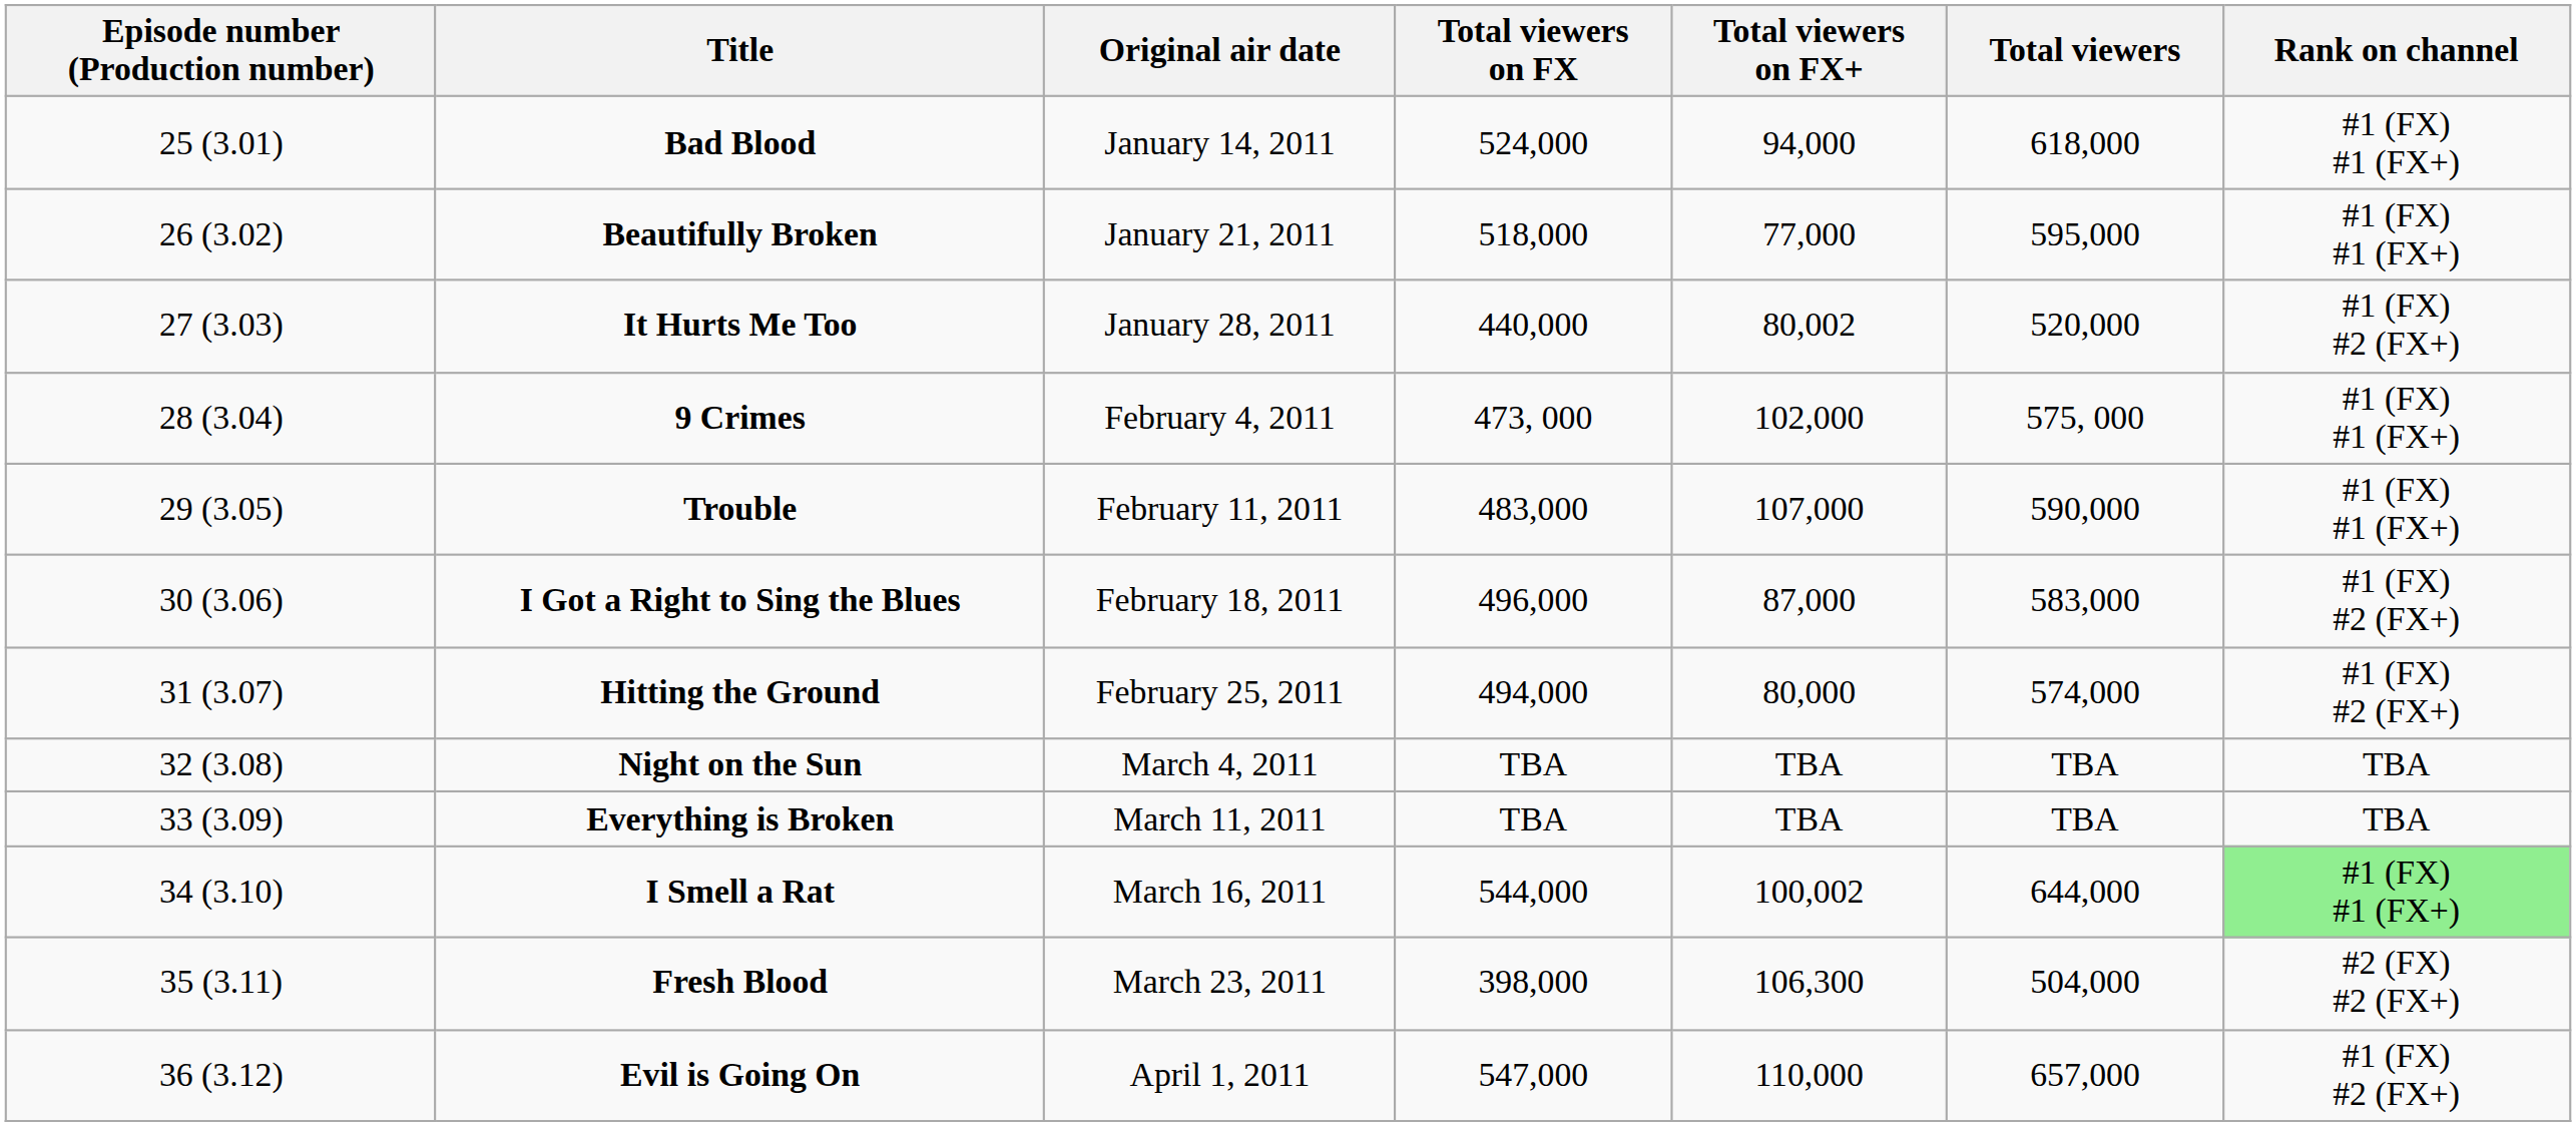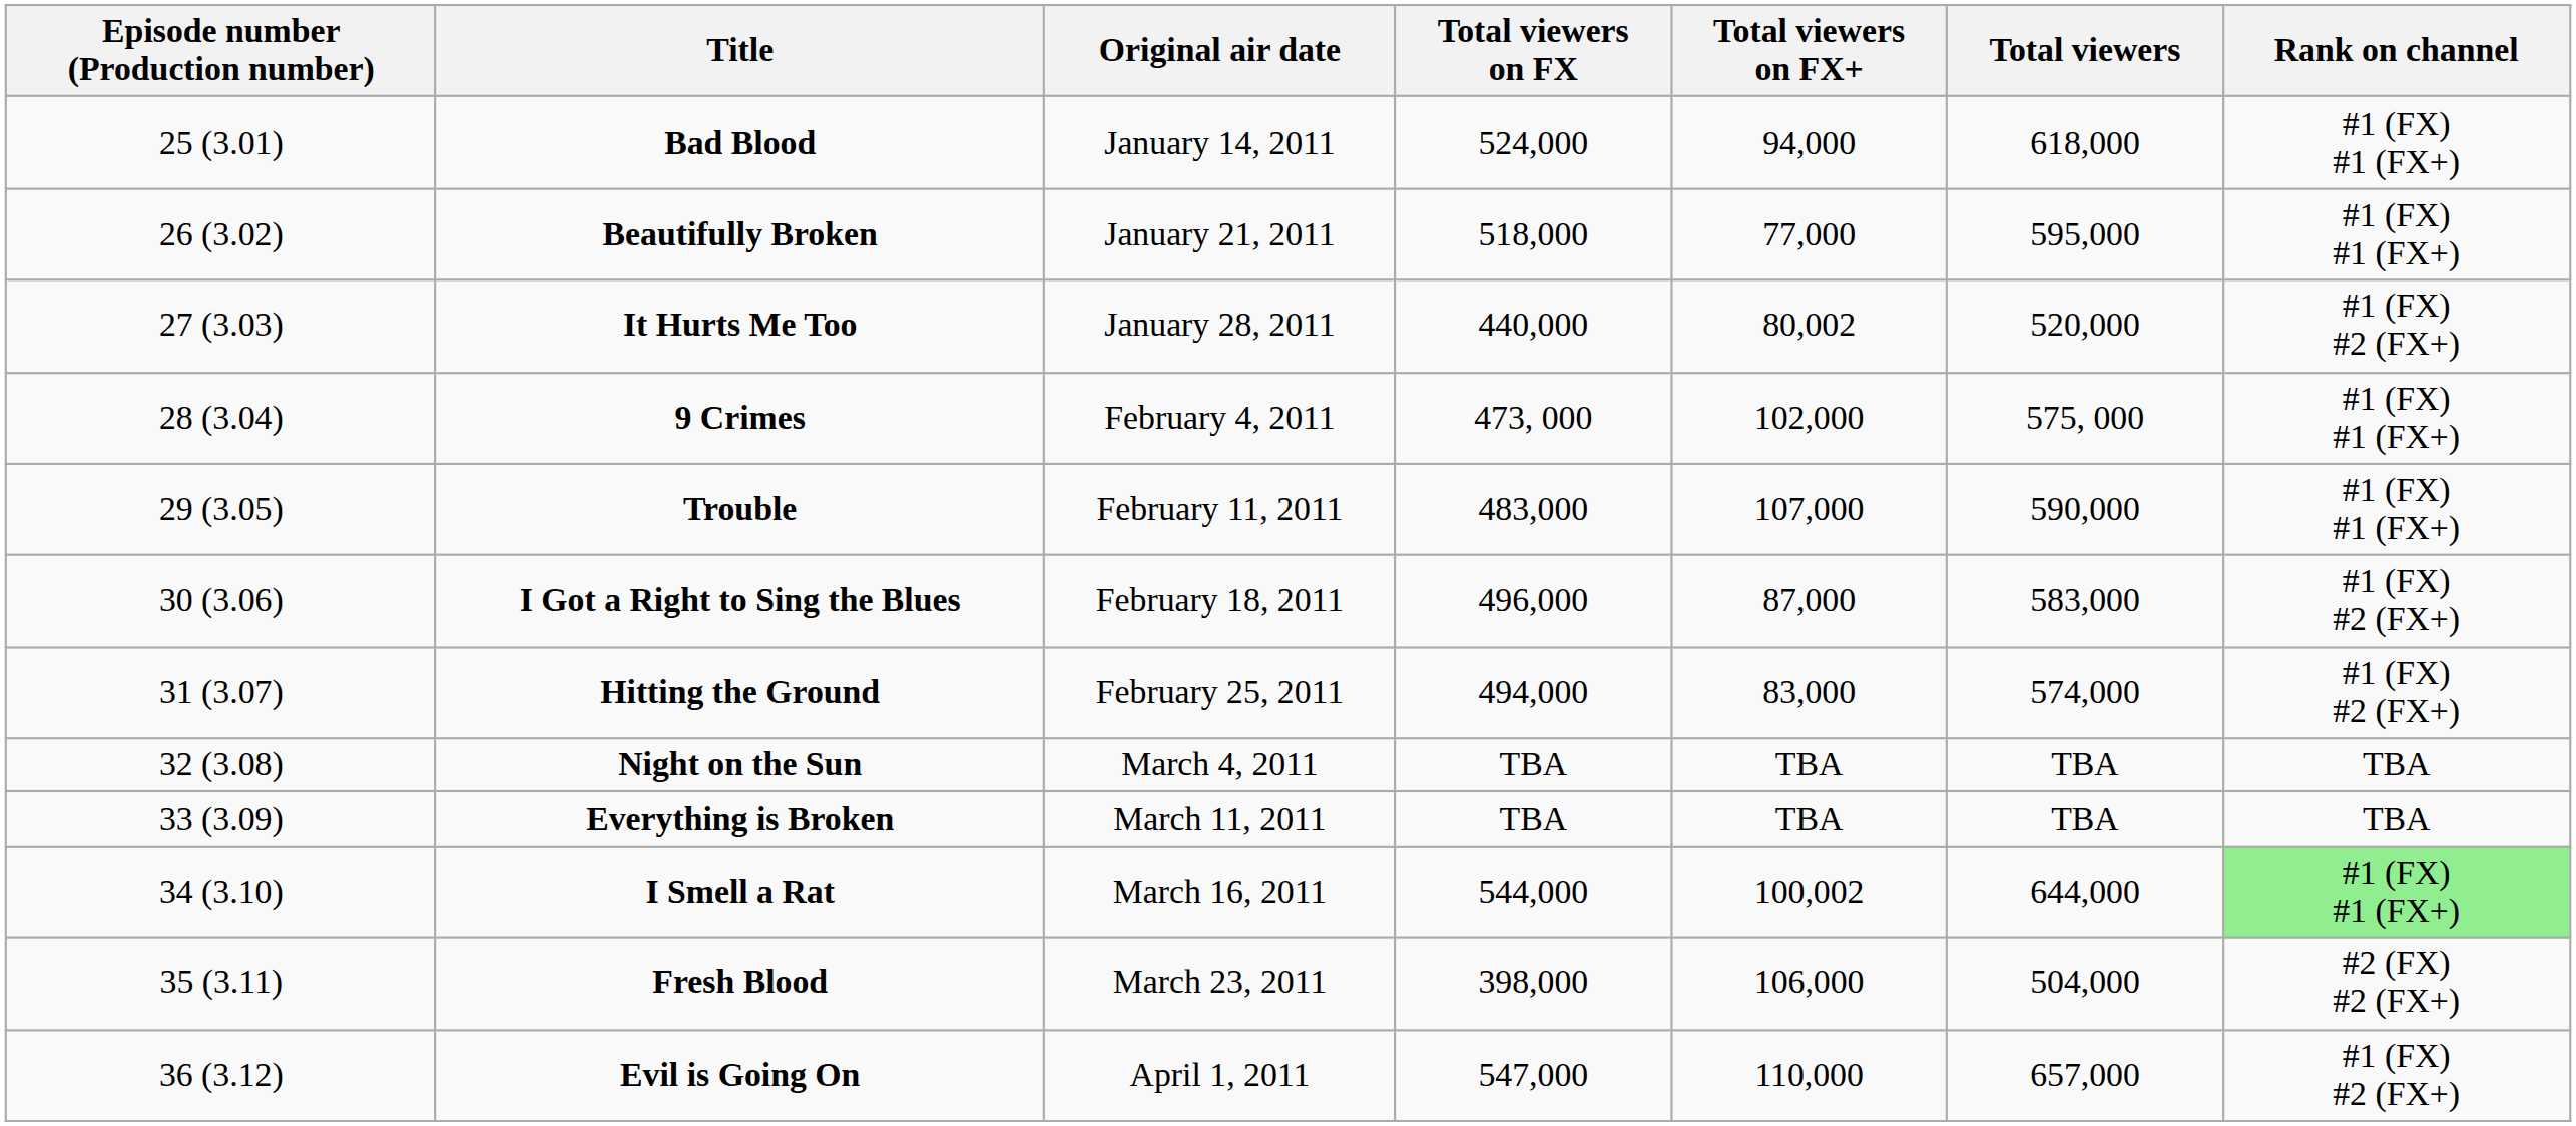 <table class="wikitable" style="text-align:center; width: 96%; margin-left: auto; margin-right: auto;">
 <tr>
 <th>Episode number<br>(Production number)</th>
 <th>Title</th>
 <th>Original air date</th>
 <th>Total viewers<br>on FX</th>
 <th>Total viewers<br>on FX+</th>
 <th>Total viewers</th>
 <th>Rank on channel</th>
 </tr>
 <tr>
 <td>25 (3.01)</td>
 <td><strong>Bad Blood</strong></td>
 <td>January 14, 2011</td>
 <td>524,000</td>
 <td>94,000</td>
 <td>618,000</td>
 <td>#1 (FX)<br>#1 (FX+)</td>
 </tr>
 <tr>
 <td>26 (3.02)</td>
 <td><strong>Beautifully Broken</strong></td>
 <td>January 21, 2011</td>
 <td>518,000</td>
 <td>77,000</td>
 <td>595,000</td>
 <td>#1 (FX)<br>#1 (FX+)</td>
 </tr>
 <tr>
 <td>27 (3.03)</td>
 <td><strong>It Hurts Me Too</strong></td>
 <td>January 28, 2011</td>
 <td>440,000</td>
 <td>80,002</td>
 <td>520,000</td>
 <td>#1 (FX)<br>#2 (FX+)</td>
 </tr>
 <tr>
 <td>28 (3.04)</td>
 <td><strong>9 Crimes</strong></td>
 <td>February 4, 2011</td>
 <td>473, 000</td>
 <td>102,000</td>
 <td>575, 000</td>
 <td>#1 (FX)<br>#1 (FX+)</td>
 </tr>
 <tr>
 <td>29 (3.05)</td>
 <td><strong>Trouble</strong></td>
 <td>February 11, 2011</td>
 <td>483,000</td>
 <td>107,000</td>
 <td>590,000</td>
 <td>#1 (FX)<br>#1 (FX+)</td>
 </tr>
 <tr>
 <td>30 (3.06)</td>
 <td><strong>I Got a Right to Sing the Blues</strong></td>
 <td>February 18, 2011</td>
 <td>496,000</td>
 <td>87,000</td>
 <td>583,000</td>
 <td>#1 (FX)<br>#2 (FX+)</td>
 </tr>
 <tr>
 <td>31 (3.07)</td>
 <td><strong>Hitting the Ground</strong></td>
 <td>February 25, 2011</td>
 <td>494,000</td>
-<td>80,000</td>
+<td>83,000</td>
 <td>574,000</td>
 <td>#1 (FX)<br>#2 (FX+)</td>
 </tr>
 <tr>
 <td>32 (3.08)</td>
 <td><strong>Night on the Sun</strong></td>
 <td>March 4, 2011</td>
 <td>TBA</td>
 <td>TBA</td>
 <td>TBA</td>
 <td>TBA</td>
 </tr>
 <tr>
 <td>33 (3.09)</td>
 <td><strong>Everything is Broken</strong></td>
 <td>March 11, 2011</td>
 <td>TBA</td>
 <td>TBA</td>
 <td>TBA</td>
 <td>TBA</td>
 </tr>
 <tr>
 <td>34 (3.10)</td>
 <td><strong>I Smell a Rat</strong></td>
 <td>March 16, 2011</td>
 <td>544,000</td>
 <td>100,002</td>
 <td>644,000</td>
 <td style="background: lightgreen;">#1 (FX)<br>#1 (FX+)</td>
 </tr>
 <tr>
 <td>35 (3.11)</td>
 <td><strong>Fresh Blood</strong></td>
 <td>March 23, 2011</td>
 <td>398,000</td>
-<td>106,300</td>
+<td>106,000</td>
 <td>504,000</td>
 <td>#2 (FX)<br>#2 (FX+)</td>
 </tr>
 <tr>
 <td>36 (3.12)</td>
 <td><strong>Evil is Going On</strong></td>
 <td>April 1, 2011</td>
 <td>547,000</td>
 <td>110,000</td>
 <td>657,000</td>
 <td>#1 (FX)<br>#2 (FX+)</td>
 </tr>
 <tr>
 </tr>
 </table>
